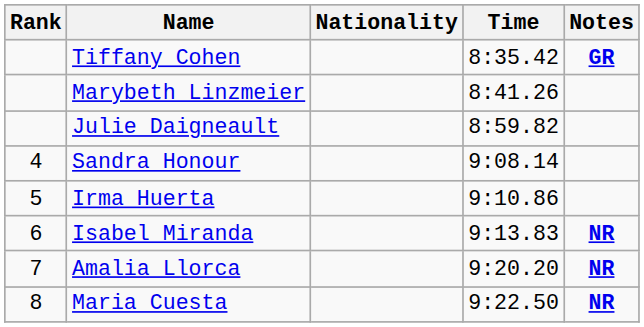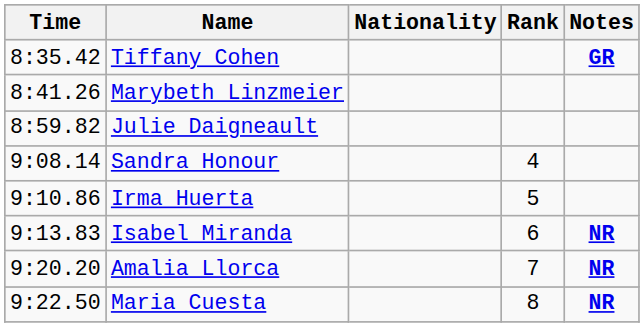 <table class="wikitable sortable" style="text-align:center">
 <tr>
-<th>Rank</th>
+<th>Time</th>
 <th>Name</th>
 <th>Nationality</th>
-<th>Time</th>
+<th>Rank</th>
 <th>Notes</th>
 </tr>
 <tr>
-<td></td>
+<td>8:35.42</td>
 <td align=left><a href='#'>Tiffany Cohen</a></td>
 <td align=left></td>
-<td>8:35.42</td>
+<td></td>
 <td><strong><a href='#'>GR</a></strong></td>
 </tr>
 <tr>
-<td></td>
+<td>8:41.26</td>
 <td align=left><a href='#'>Marybeth Linzmeier</a></td>
 <td align=left></td>
-<td>8:41.26</td>
+<td></td>
 <td></td>
 </tr>
 <tr>
-<td></td>
+<td>8:59.82</td>
 <td align=left><a href='#'>Julie Daigneault</a></td>
 <td align=left></td>
-<td>8:59.82</td>
+<td></td>
 <td></td>
 </tr>
 <tr>
-<td>4</td>
+<td>9:08.14</td>
 <td align=left><a href='#'>Sandra Honour</a></td>
 <td align=left></td>
-<td>9:08.14</td>
+<td>4</td>
 <td></td>
 </tr>
 <tr>
-<td>5</td>
+<td>9:10.86</td>
 <td align=left><a href='#'>Irma Huerta</a></td>
 <td align=left></td>
-<td>9:10.86</td>
+<td>5</td>
 <td></td>
 </tr>
 <tr>
-<td>6</td>
+<td>9:13.83</td>
 <td align=left><a href='#'>Isabel Miranda</a></td>
 <td align=left></td>
-<td>9:13.83</td>
+<td>6</td>
 <td><strong><a href='#'>NR</a></strong></td>
 </tr>
 <tr>
-<td>7</td>
+<td>9:20.20</td>
 <td align=left><a href='#'>Amalia Llorca</a></td>
 <td align=left></td>
-<td>9:20.20</td>
+<td>7</td>
 <td><strong><a href='#'>NR</a></strong></td>
 </tr>
 <tr>
-<td>8</td>
+<td>9:22.50</td>
 <td align=left><a href='#'>Maria Cuesta</a></td>
 <td align=left></td>
-<td>9:22.50</td>
+<td>8</td>
 <td><strong><a href='#'>NR</a></strong></td>
 </tr>
 </table>
